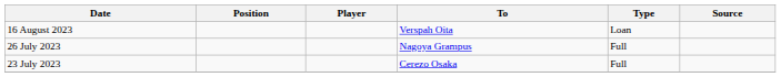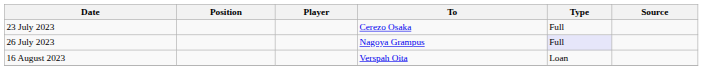 <table class="wikitable sortable" style="width:90%; text-align:center; font-size:95%; text-align:left;">
 <tr>
 <th>Date</th>
 <th>Position</th>
 <th>Player</th>
 <th>To</th>
 <th>Type</th>
 <th>Source</th>
 </tr>
 <tr>
+<td>23 July 2023</td>
+<td></td>
+<td></td>
+<td> <a href='#'>Cerezo Osaka</a></td>
+<td>Full</td>
+<td></td>
+</tr>
+<tr>
+<td>26 July 2023</td>
+<td></td>
+<td></td>
+<td> <a href='#'>Nagoya Grampus</a></td>
+<td style="background: lavender;">Full</td>
+<td></td>
+</tr>
+<tr>
 <td>16 August 2023</td>
 <td></td>
 <td></td>
 <td> <a href='#'>Verspah Oita</a></td>
 <td>Loan</td>
 <td></td>
 </tr>
 <tr>
-<td>26 July 2023</td>
-<td></td>
-<td></td>
-<td> <a href='#'>Nagoya Grampus</a></td>
-<td>Full</td>
-<td></td>
-</tr>
-<tr>
-<td>23 July 2023</td>
-<td></td>
-<td></td>
-<td> <a href='#'>Cerezo Osaka</a></td>
-<td>Full</td>
-<td></td>
-</tr>
-<tr>
 </tr>
 </table>
